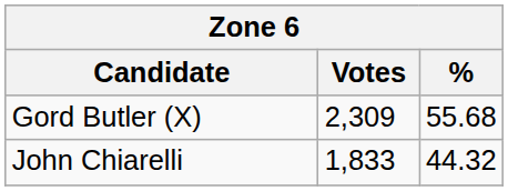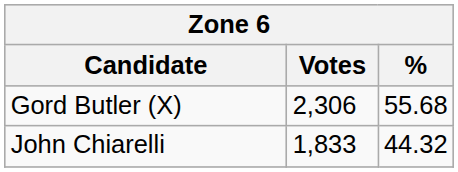 <table class="wikitable">
 <tr>
 <th colspan="3">Zone 6</th>
 </tr>
 <tr>
 <th style="width: 170px">Candidate</th>
 <th style="width: 50px">Votes</th>
 <th style="width: 40px">%</th>
 </tr>
 <tr>
 <td>Gord Butler (X)</td>
-<td>2,309</td>
+<td>2,306</td>
 <td>55.68</td>
 </tr>
 <tr>
 <td>John Chiarelli</td>
 <td>1,833</td>
 <td>44.32</td>
 </tr>
 </table>
